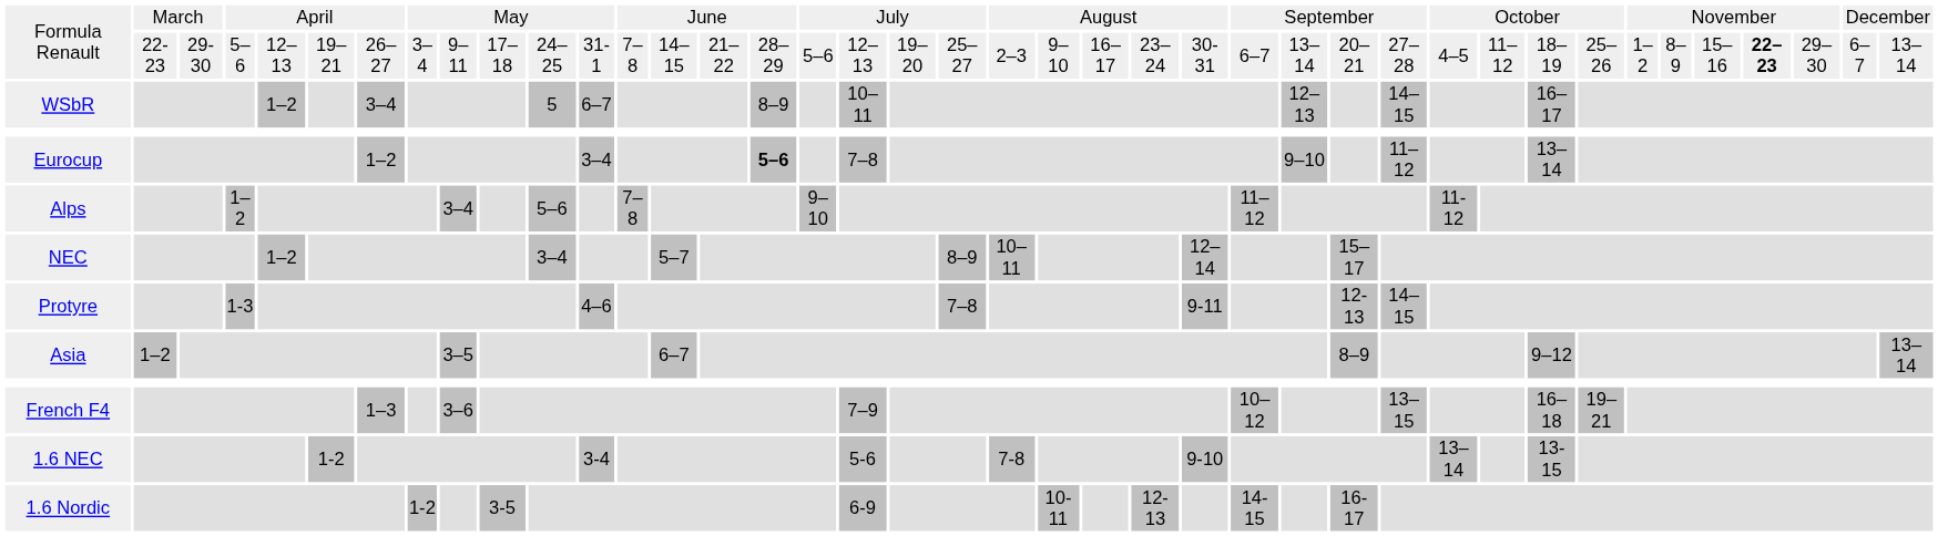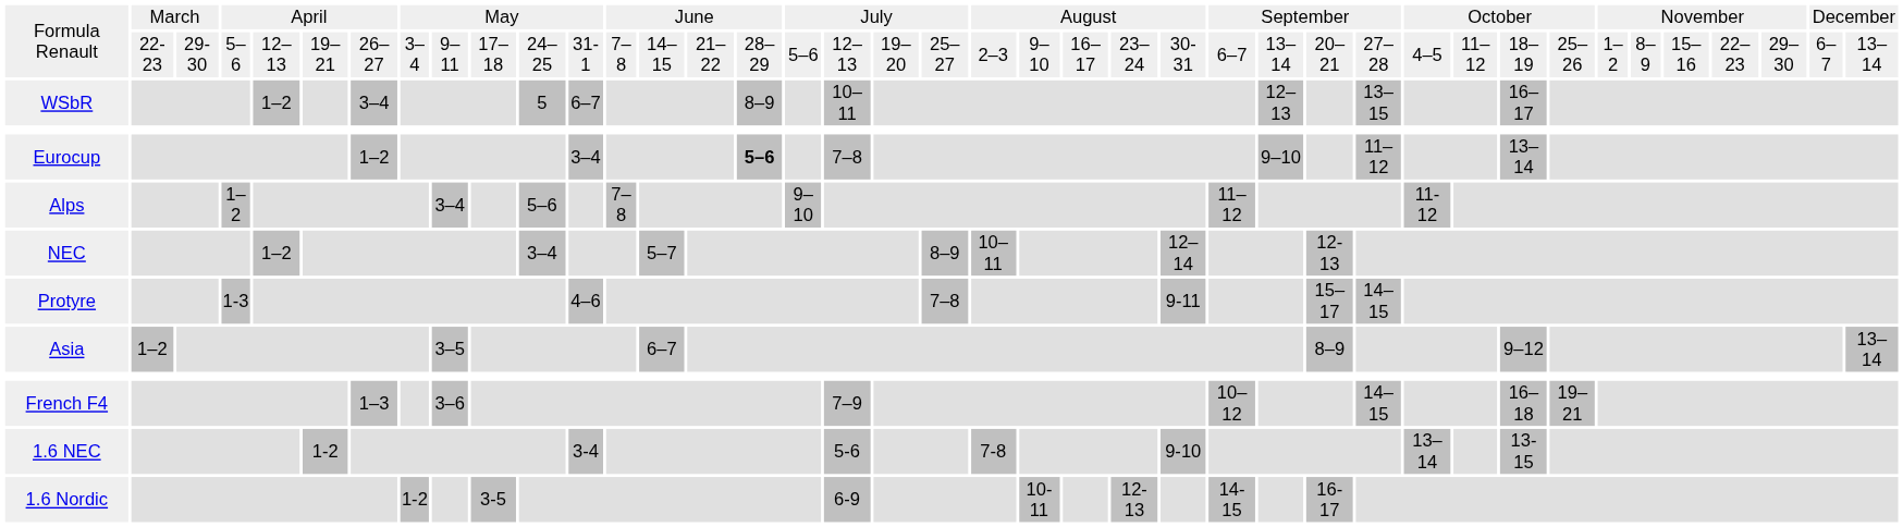 <table class="toccolours" style="margin:0.2em auto; clear:both; font-size:75%">
 <tr>
 <td align=center rowspan=2 width=80 style="background:#EFEFEF;">Formula<br>Renault</td>
 <td align=center colspan=2 style="background:#EFEFEF;">March</td>
 <td align=center colspan=4 style="background:#EFEFEF;">April</td>
 <td align=center colspan=5 style="background:#EFEFEF;">May</td>
 <td align=center colspan=4 style="background:#EFEFEF;">June</td>
 <td align=center colspan=4 style="background:#EFEFEF;">July</td>
 <td align=center colspan=5 style="background:#EFEFEF;">August</td>
 <td align=center colspan=4 style="background:#EFEFEF;">September</td>
 <td align=center colspan=4 style="background:#EFEFEF;">October</td>
 <td align=center colspan=5 style="background:#EFEFEF;">November</td>
 <td align=center colspan=2 style="background:#EFEFEF;">December</td>
 </tr>
 <tr align=center style="background:#EFEFEF;">
 <td>22-23</td>
 <td>29-30</td>
 <td>5–6</td>
 <td>12–13</td>
 <td>19–21</td>
 <td>26–27</td>
 <td>3–4</td>
 <td>9–11</td>
 <td>17–18</td>
 <td>24–25</td>
 <td>31-1</td>
 <td>7–8</td>
 <td>14–15</td>
 <td>21–22</td>
 <td>28–29</td>
 <td>5–6</td>
 <td>12–13</td>
 <td>19–20</td>
 <td>25–27</td>
 <td>2–3</td>
 <td>9–10</td>
 <td>16–17</td>
 <td>23–24</td>
 <td>30-31</td>
 <td>6–7</td>
 <td>13–14</td>
 <td>20–21</td>
 <td>27–28</td>
 <td>4–5</td>
 <td>11–12</td>
 <td>18–19</td>
 <td>25–26</td>
 <td>1–2</td>
 <td>8–9</td>
 <td>15–16</td>
-<td><strong>22–23</strong></td>
+<td>22–23</td>
 <td>29–30</td>
 <td>6–7</td>
 <td>13–14</td>
 </tr>
 <tr align=center>
 <td style="background:#EFEFEF;"><a href='#'>WSbR</a></td>
 <td colspan=3 style="background:#E0E0E0;"></td>
 <td style="background:#C0C0C0;">1–2</td>
 <td style="background:#E0E0E0;"></td>
 <td style="background:#C0C0C0;">3–4</td>
 <td colspan=3 style="background:#E0E0E0;"></td>
 <td style="background:#C0C0C0;">5</td>
 <td style="background:#C0C0C0;">6–7</td>
 <td colspan=3 style="background:#E0E0E0;"></td>
 <td style="background:#C0C0C0;">8–9</td>
 <td style="background:#E0E0E0;"></td>
 <td style="background:#C0C0C0;">10–11</td>
 <td colspan=8 style="background:#E0E0E0;"></td>
 <td style="background:#C0C0C0;">12–13</td>
 <td style="background:#E0E0E0;"></td>
-<td style="background:#C0C0C0;">14–15</td>
+<td style="background:#C0C0C0;">13–15</td>
 <td colspan=2 style="background:#E0E0E0;"></td>
 <td style="background:#C0C0C0;">16–17</td>
 <td colspan=10 style="background:#E0E0E0;"></td>
 </tr>
 <tr align=center>
 <td colspan=40></td>
 </tr>
 <tr align=center>
 <td style="background:#EFEFEF;"><a href='#'>Eurocup</a></td>
 <td colspan=5 style="background:#E0E0E0;"></td>
 <td style="background:#C0C0C0;">1–2</td>
 <td colspan=4 style="background:#E0E0E0;"></td>
 <td style="background:#C0C0C0;">3–4</td>
 <td colspan=3 style="background:#E0E0E0;"></td>
 <td style="background:#C0C0C0;"><strong>5–6</strong></td>
 <td style="background:#E0E0E0;"></td>
 <td style="background:#C0C0C0;">7–8</td>
 <td colspan=8 style="background:#E0E0E0;"></td>
 <td style="background:#C0C0C0;">9–10</td>
 <td style="background:#E0E0E0;"></td>
 <td style="background:#C0C0C0;">11–12</td>
 <td colspan=2 style="background:#E0E0E0;"></td>
 <td style="background:#C0C0C0;">13–14</td>
 <td colspan=10 style="background:#E0E0E0;"></td>
 </tr>
 <tr align=center>
 <td style="background:#EFEFEF;"><a href='#'>Alps</a></td>
 <td colspan=2 style="background:#E0E0E0;"></td>
 <td style="background:#C0C0C0;">1–2</td>
 <td colspan=4 style="background:#E0E0E0;"></td>
 <td style="background:#C0C0C0;">3–4</td>
 <td style="background:#E0E0E0;"></td>
 <td style="background:#C0C0C0;">5–6</td>
 <td style="background:#E0E0E0;"></td>
 <td style="background:#C0C0C0;">7–8</td>
 <td colspan=3 style="background:#E0E0E0;"></td>
 <td style="background:#C0C0C0;">9–10</td>
 <td colspan=8 style="background:#E0E0E0;"></td>
 <td style="background:#C0C0C0;">11–12</td>
 <td colspan=3 style="background:#E0E0E0;"></td>
 <td style="background:#C0C0C0;">11-12</td>
 <td colspan=12 style="background:#E0E0E0;"></td>
 </tr>
 <tr align=center>
 <td style="background:#EFEFEF;"><a href='#'>NEC</a></td>
 <td colspan=3 style="background:#E0E0E0;"></td>
 <td style="background:#C0C0C0;">1–2</td>
 <td colspan=5 style="background:#E0E0E0;"></td>
 <td style="background:#C0C0C0;">3–4</td>
 <td colspan=2 style="background:#E0E0E0;"></td>
 <td style="background:#C0C0C0;">5–7</td>
 <td colspan=5 style="background:#E0E0E0;"></td>
 <td style="background:#C0C0C0;">8–9</td>
 <td style="background:#C0C0C0;">10–11</td>
 <td colspan=3 style="background:#E0E0E0;"></td>
 <td style="background:#C0C0C0;">12–14</td>
 <td colspan=2 style="background:#E0E0E0;"></td>
-<td style="background:#C0C0C0;">15–17</td>
+<td style="background:#C0C0C0;">12-13</td>
 <td colspan=14 style="background:#E0E0E0;"></td>
 </tr>
 <tr align=center>
 <td style="background:#EFEFEF;"><a href='#'>Protyre</a></td>
 <td colspan=2 style="background:#E0E0E0;"></td>
 <td style="background:#C0C0C0;">1-3</td>
 <td colspan=7 style="background:#E0E0E0;"></td>
 <td style="background:#C0C0C0;">4–6</td>
 <td colspan=7 style="background:#E0E0E0;"></td>
 <td style="background:#C0C0C0;">7–8</td>
 <td colspan=4 style="background:#E0E0E0;"></td>
 <td style="background:#C0C0C0;">9-11</td>
 <td colspan=2 style="background:#E0E0E0;"></td>
-<td style="background:#C0C0C0;">12-13</td>
+<td style="background:#C0C0C0;">15–17</td>
 <td style="background:#C0C0C0;">14–15</td>
 <td colspan=12 style="background:#E0E0E0;"></td>
 </tr>
 <tr align=center>
 <td style="background:#EFEFEF;"><a href='#'>Asia</a></td>
 <td style="background:#C0C0C0;">1–2</td>
 <td colspan=6 style="background:#E0E0E0;"></td>
 <td style="background:#C0C0C0;">3–5</td>
 <td colspan=4 style="background:#E0E0E0;"></td>
 <td style="background:#C0C0C0;">6–7</td>
 <td colspan=13 style="background:#E0E0E0;"></td>
 <td style="background:#C0C0C0;">8–9</td>
 <td colspan=3 style="background:#E0E0E0;"></td>
 <td style="background:#C0C0C0;">9–12</td>
 <td colspan=7 style="background:#E0E0E0;"></td>
 <td style="background:#C0C0C0;">13–14</td>
 </tr>
 <tr align=center>
 <td colspan=40></td>
 </tr>
 <tr align=center>
 <td style="background:#EFEFEF;"><a href='#'>French F4</a></td>
 <td colspan=5 style="background:#E0E0E0;"></td>
 <td style="background:#C0C0C0;">1–3</td>
 <td style="background:#E0E0E0;"></td>
 <td style="background:#C0C0C0;">3–6</td>
 <td colspan=8 style="background:#E0E0E0;"></td>
 <td style="background:#C0C0C0;">7–9</td>
 <td colspan=7 style="background:#E0E0E0;"></td>
 <td style="background:#C0C0C0;">10–12</td>
 <td colspan=2 style="background:#E0E0E0;"></td>
-<td style="background:#C0C0C0;">13–15</td>
+<td style="background:#C0C0C0;">14–15</td>
 <td colspan=2 style="background:#E0E0E0;"></td>
 <td style="background:#C0C0C0;">16–18</td>
 <td style="background:#C0C0C0;">19–21</td>
 <td colspan=9 style="background:#E0E0E0;"></td>
 </tr>
 <tr align=center>
 <td style="background:#EFEFEF;"><a href='#'>1.6 NEC</a></td>
 <td colspan=4 style="background:#E0E0E0;"></td>
 <td style="background:#C0C0C0;">1-2</td>
 <td colspan=5 style="background:#E0E0E0;"></td>
 <td style="background:#C0C0C0;">3-4</td>
 <td colspan=5 style="background:#E0E0E0;"></td>
 <td style="background:#C0C0C0;">5-6</td>
 <td colspan=2 style="background:#E0E0E0;"></td>
 <td style="background:#C0C0C0;">7-8</td>
 <td colspan=3 style="background:#E0E0E0;"></td>
 <td style="background:#C0C0C0;">9-10</td>
 <td colspan=4 style="background:#E0E0E0;"></td>
 <td style="background:#C0C0C0;">13–14</td>
 <td style="background:#E0E0E0;"></td>
 <td style="background:#C0C0C0;">13-15</td>
 <td colspan=10 style="background:#E0E0E0;"></td>
 </tr>
 <tr align=center>
 <td style="background:#EFEFEF;"><a href='#'>1.6 Nordic</a></td>
 <td colspan=6 style="background:#E0E0E0;"></td>
 <td style="background:#C0C0C0;">1-2</td>
 <td style="background:#E0E0E0;"></td>
 <td style="background:#C0C0C0;">3-5</td>
 <td colspan=7 style="background:#E0E0E0;"></td>
 <td style="background:#C0C0C0;">6-9</td>
 <td colspan=3 style="background:#E0E0E0;"></td>
 <td style="background:#C0C0C0;">10-11</td>
 <td style="background:#E0E0E0;"></td>
 <td style="background:#C0C0C0;">12-13</td>
 <td style="background:#E0E0E0;"></td>
 <td style="background:#C0C0C0;">14-15</td>
 <td style="background:#E0E0E0;"></td>
 <td style="background:#C0C0C0;">16-17</td>
 <td colspan=15 style="background:#E0E0E0;"></td>
 </tr>
 </table>
